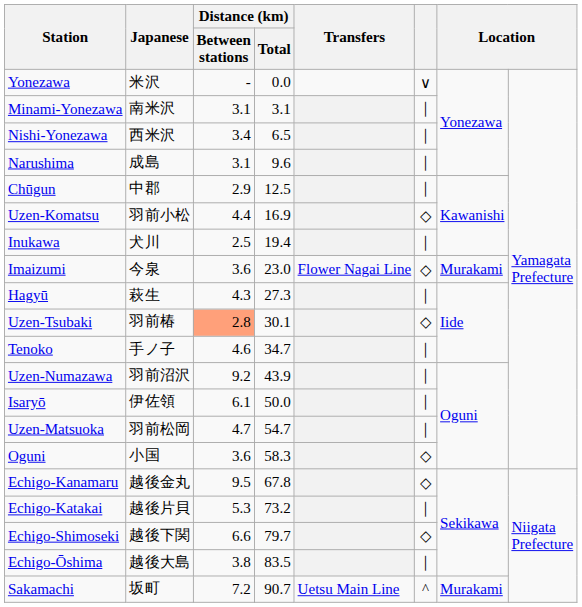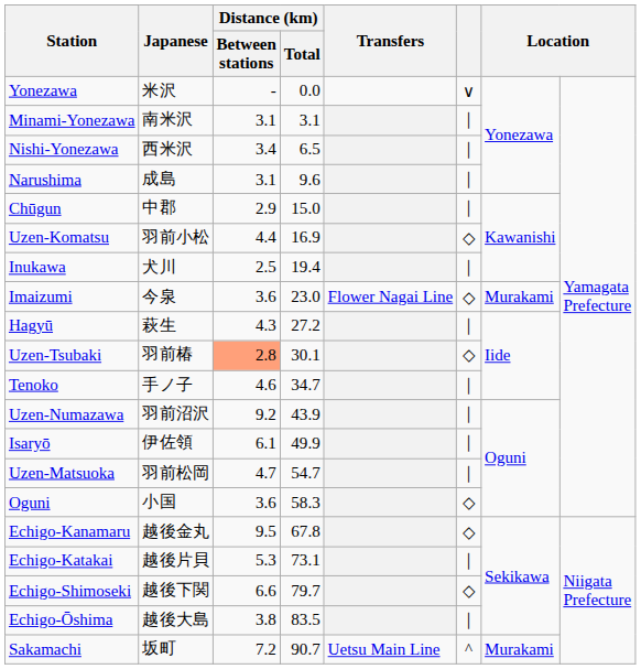 <table class=wikitable>
 <tr>
 <th rowspan="2">Station</th>
 <th rowspan="2">Japanese</th>
 <th colspan="2">Distance (km)</th>
 <th rowspan="2">Transfers</th>
 <th rowspan="2"> </th>
 <th rowspan="2" colspan="2">Location</th>
 </tr>
 <tr>
 <th>Between<br>stations</th>
 <th>Total</th>
 </tr>
 <tr>
 <td><a href='#'>Yonezawa</a></td>
 <td>米沢</td>
 <td align=right>-</td>
 <td align=right>0.0</td>
 <td></td>
 <td align=center>∨</td>
 <td rowspan=4><a href='#'>Yonezawa</a></td>
 <td rowspan=15><a href='#'>Yamagata<br>Prefecture</a></td>
 </tr>
 <tr>
 <td><a href='#'>Minami-Yonezawa</a></td>
 <td>南米沢</td>
 <td align=right>3.1</td>
 <td align=right>3.1</td>
 <th></th>
 <td align=center>｜</td>
 </tr>
 <tr>
 <td><a href='#'>Nishi-Yonezawa</a></td>
 <td>西米沢</td>
 <td align=right>3.4</td>
 <td align=right>6.5</td>
 <th></th>
 <td align=center>｜</td>
 </tr>
 <tr>
 <td><a href='#'>Narushima</a></td>
 <td>成島</td>
 <td align=right>3.1</td>
 <td align=right>9.6</td>
 <th></th>
 <td align=center>｜</td>
 </tr>
 <tr>
 <td><a href='#'>Chūgun</a></td>
 <td>中郡</td>
 <td align=right>2.9</td>
-<td align=right>12.5</td>
+<td align=right>15.0</td>
 <th></th>
 <td align=center>｜</td>
 <td rowspan=3><a href='#'>Kawanishi</a></td>
 </tr>
 <tr>
 <td><a href='#'>Uzen-Komatsu</a></td>
 <td>羽前小松</td>
 <td align=right>4.4</td>
 <td align=right>16.9</td>
 <th></th>
 <td align=center>◇</td>
 </tr>
 <tr>
 <td><a href='#'>Inukawa</a></td>
 <td>犬川</td>
 <td align=right>2.5</td>
 <td align=right>19.4</td>
 <th></th>
 <td align=center>｜</td>
 </tr>
 <tr>
 <td><a href='#'>Imaizumi</a></td>
 <td>今泉</td>
 <td align=right>3.6</td>
 <td align=right>23.0</td>
 <td><a href='#'>Flower Nagai Line</a></td>
 <td align=center>◇</td>
 <td><a href='#'>Murakami</a></td>
 </tr>
 <tr>
 <td><a href='#'>Hagyū</a></td>
 <td>萩生</td>
 <td align=right>4.3</td>
-<td align=right>27.3</td>
+<td align=right>27.2</td>
 <th></th>
 <td align=center>｜</td>
 <td rowspan=3><a href='#'>Iide</a></td>
 </tr>
 <tr>
 <td><a href='#'>Uzen-Tsubaki</a></td>
 <td>羽前椿</td>
 <td align=right style="background: lightsalmon;">2.8</td>
 <td align=right>30.1</td>
 <th></th>
 <td align=center>◇</td>
 </tr>
 <tr>
 <td><a href='#'>Tenoko</a></td>
 <td>手ノ子</td>
 <td align=right>4.6</td>
 <td align=right>34.7</td>
 <th></th>
 <td align=center>｜</td>
 </tr>
 <tr>
 <td><a href='#'>Uzen-Numazawa</a></td>
 <td>羽前沼沢</td>
 <td align=right>9.2</td>
 <td align=right>43.9</td>
 <th></th>
 <td align=center>｜</td>
 <td rowspan=4><a href='#'>Oguni</a></td>
 </tr>
 <tr>
 <td><a href='#'>Isaryō</a></td>
 <td>伊佐領</td>
 <td align=right>6.1</td>
-<td align=right>50.0</td>
+<td align=right>49.9</td>
 <th></th>
 <td align=center>｜</td>
 </tr>
 <tr>
 <td><a href='#'>Uzen-Matsuoka</a></td>
 <td>羽前松岡</td>
 <td align=right>4.7</td>
 <td align=right>54.7</td>
 <th></th>
 <td align=center>｜</td>
 </tr>
 <tr>
 <td><a href='#'>Oguni</a></td>
 <td>小国</td>
 <td align=right>3.6</td>
 <td align=right>58.3</td>
 <th></th>
 <td align=center>◇</td>
 </tr>
 <tr>
 <td><a href='#'>Echigo-Kanamaru</a></td>
 <td>越後金丸</td>
 <td align=right>9.5</td>
 <td align=right>67.8</td>
 <th></th>
 <td align=center>◇</td>
 <td rowspan=4><a href='#'>Sekikawa</a></td>
 <td rowspan=5><a href='#'>Niigata<br>Prefecture</a></td>
 </tr>
 <tr>
 <td><a href='#'>Echigo-Katakai</a></td>
 <td>越後片貝</td>
 <td align=right>5.3</td>
-<td align=right>73.2</td>
+<td align=right>73.1</td>
 <th></th>
 <td align=center>｜</td>
 </tr>
 <tr>
 <td><a href='#'>Echigo-Shimoseki</a></td>
 <td>越後下関</td>
 <td align=right>6.6</td>
 <td align=right>79.7</td>
 <th></th>
 <td align=center>◇</td>
 </tr>
 <tr>
 <td><a href='#'>Echigo-Ōshima</a></td>
 <td>越後大島</td>
 <td align=right>3.8</td>
 <td align=right>83.5</td>
 <th></th>
 <td align=center>｜</td>
 </tr>
 <tr>
 <td><a href='#'>Sakamachi</a></td>
 <td>坂町</td>
 <td align=right>7.2</td>
 <td align=right>90.7</td>
 <td><a href='#'>Uetsu Main Line</a></td>
 <td align=center>^</td>
 <td><a href='#'>Murakami</a></td>
 </tr>
 </table>
